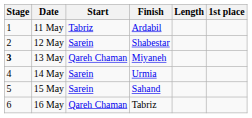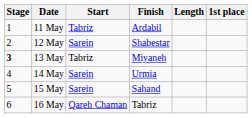 <table class="wikitable">
 <tr>
 <th>Stage</th>
 <th>Date</th>
 <th>Start</th>
 <th>Finish</th>
 <th>Length</th>
 <th>1st place</th>
 </tr>
 <tr>
 <td>1</td>
 <td>11 May</td>
 <td><a href='#'>Tabriz</a></td>
 <td><a href='#'>Ardabil</a></td>
 <td></td>
 <td></td>
 </tr>
 <tr>
 <td>2</td>
 <td>12 May</td>
 <td><a href='#'>Sarein</a></td>
 <td><a href='#'>Shabestar</a></td>
 <td></td>
 <td></td>
 </tr>
 <tr>
 <td><strong>3</strong></td>
 <td>13 May</td>
-<td><a href='#'>Qareh Chaman</a></td>
+<td>Tabriz</td>
 <td><a href='#'>Miyaneh</a></td>
 <td></td>
 <td></td>
 </tr>
 <tr>
 <td>4</td>
 <td>14 May</td>
 <td><a href='#'>Sarein</a></td>
 <td><a href='#'>Urmia</a></td>
 <td></td>
 <td></td>
 </tr>
 <tr>
 <td>5</td>
 <td>15 May</td>
 <td><a href='#'>Sarein</a></td>
 <td><a href='#'>Sahand</a></td>
 <td></td>
 <td></td>
 </tr>
 <tr>
 <td>6</td>
 <td>16 May</td>
 <td><a href='#'>Qareh Chaman</a></td>
 <td>Tabriz</td>
 <td></td>
 <td></td>
 </tr>
 </table>
